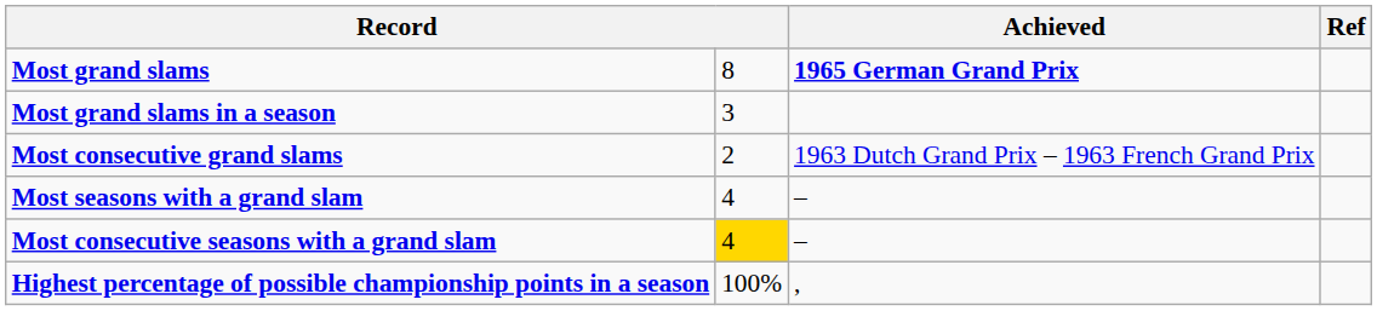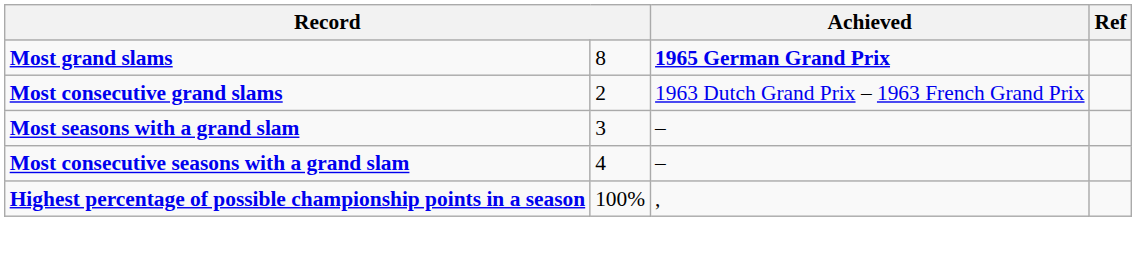 <table class="wikitable" style="font-size:95%">
 <tr>
 <th colspan="2">Record</th>
 <th>Achieved</th>
 <th>Ref</th>
 </tr>
 <tr>
 <td><strong><a href='#'>Most grand slams</a></strong></td>
 <td>8</td>
 <td><strong><a href='#'>1965 German Grand Prix</a></strong></td>
 <td></td>
 </tr>
 <tr>
-<td><strong><a href='#'>Most grand slams in a season</a></strong></td>
-<td>3</td>
-<td></td>
-<td></td>
-</tr>
-<tr>
 <td><strong><a href='#'>Most consecutive grand slams</a></strong></td>
 <td>2</td>
 <td><a href='#'>1963 Dutch Grand Prix</a> – <a href='#'>1963 French Grand Prix</a></td>
 <td></td>
 </tr>
 <tr>
 <td><strong><a href='#'>Most seasons with a grand slam</a></strong></td>
-<td>4</td>
+<td>3</td>
 <td>–</td>
 <td></td>
 </tr>
 <tr>
 <td><strong><a href='#'>Most consecutive seasons with a grand slam</a></strong></td>
-<td style="background: gold;">4</td>
+<td>4</td>
 <td>–</td>
 <td></td>
 </tr>
 <tr>
 <td><strong><a href='#'>Highest percentage of possible championship points in a season</a></strong></td>
 <td>100%</td>
 <td>, </td>
 <td></td>
 </tr>
 </table>
